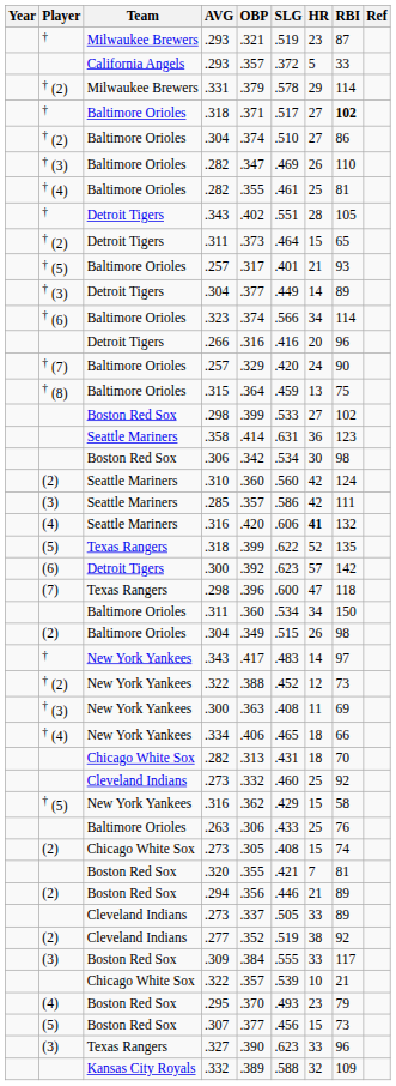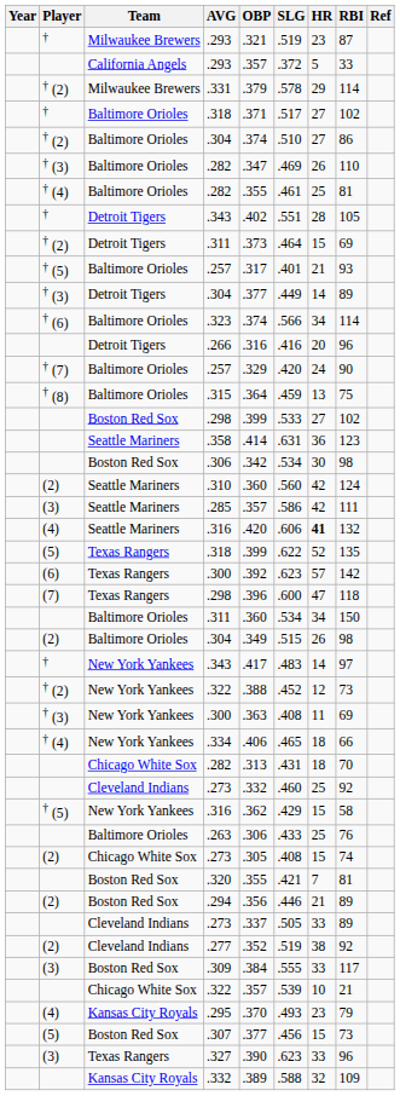 <table class="wikitable sortable" border="1">
 <tr>
 <th>Year</th>
 <th>Player</th>
 <th>Team</th>
 <th>AVG</th>
 <th>OBP</th>
 <th>SLG</th>
 <th>HR</th>
 <th>RBI</th>
 <th class="unsortable">Ref</th>
 </tr>
 <tr>
 <td></td>
 <td><sup>†</sup></td>
 <td><a href='#'>Milwaukee Brewers</a></td>
 <td>.293</td>
 <td>.321</td>
 <td>.519</td>
 <td>23</td>
 <td>87</td>
 <td></td>
 </tr>
 <tr>
 <td></td>
 <td></td>
 <td><a href='#'>California Angels</a></td>
 <td>.293</td>
 <td>.357</td>
 <td>.372</td>
 <td>5</td>
 <td>33</td>
 <td></td>
 </tr>
 <tr>
 <td></td>
 <td><sup>†</sup> (2)</td>
 <td>Milwaukee Brewers</td>
 <td>.331</td>
 <td>.379</td>
 <td>.578</td>
 <td>29</td>
 <td>114</td>
 <td></td>
 </tr>
 <tr>
 <td></td>
 <td><sup>†</sup></td>
 <td><a href='#'>Baltimore Orioles</a></td>
 <td>.318</td>
 <td>.371</td>
 <td>.517</td>
 <td>27</td>
-<td><strong>102</strong></td>
+<td>102</td>
 <td></td>
 </tr>
 <tr>
 <td></td>
 <td><sup>†</sup> (2)</td>
 <td>Baltimore Orioles</td>
 <td>.304</td>
 <td>.374</td>
 <td>.510</td>
 <td>27</td>
 <td>86</td>
 <td></td>
 </tr>
 <tr>
 <td></td>
 <td><sup>†</sup> (3)</td>
 <td>Baltimore Orioles</td>
 <td>.282</td>
 <td>.347</td>
 <td>.469</td>
 <td>26</td>
 <td>110</td>
 <td></td>
 </tr>
 <tr>
 <td></td>
 <td><sup>†</sup> (4)</td>
 <td>Baltimore Orioles</td>
 <td>.282</td>
 <td>.355</td>
 <td>.461</td>
 <td>25</td>
 <td>81</td>
 <td></td>
 </tr>
 <tr>
 <td></td>
 <td><sup>†</sup></td>
 <td><a href='#'>Detroit Tigers</a></td>
 <td>.343</td>
 <td>.402</td>
 <td>.551</td>
 <td>28</td>
 <td>105</td>
 <td></td>
 </tr>
 <tr>
 <td></td>
 <td><sup>†</sup> (2)</td>
 <td>Detroit Tigers</td>
 <td>.311</td>
 <td>.373</td>
 <td>.464</td>
 <td>15</td>
-<td>65</td>
+<td>69</td>
 <td></td>
 </tr>
 <tr>
 <td></td>
 <td><sup>†</sup> (5)</td>
 <td>Baltimore Orioles</td>
 <td>.257</td>
 <td>.317</td>
 <td>.401</td>
 <td>21</td>
 <td>93</td>
 <td></td>
 </tr>
 <tr>
 <td></td>
 <td><sup>†</sup> (3)</td>
 <td>Detroit Tigers</td>
 <td>.304</td>
 <td>.377</td>
 <td>.449</td>
 <td>14</td>
 <td>89</td>
 <td></td>
 </tr>
 <tr>
 <td></td>
 <td><sup>†</sup> (6)</td>
 <td>Baltimore Orioles</td>
 <td>.323</td>
 <td>.374</td>
 <td>.566</td>
 <td>34</td>
 <td>114</td>
 <td></td>
 </tr>
 <tr>
 <td></td>
 <td></td>
 <td>Detroit Tigers</td>
 <td>.266</td>
 <td>.316</td>
 <td>.416</td>
 <td>20</td>
 <td>96</td>
 <td></td>
 </tr>
 <tr>
 <td></td>
 <td><sup>†</sup> (7)</td>
 <td>Baltimore Orioles</td>
 <td>.257</td>
 <td>.329</td>
 <td>.420</td>
 <td>24</td>
 <td>90</td>
 <td></td>
 </tr>
 <tr>
 <td></td>
 <td><sup>†</sup> (8)</td>
 <td>Baltimore Orioles</td>
 <td>.315</td>
 <td>.364</td>
 <td>.459</td>
 <td>13</td>
 <td>75</td>
 <td></td>
 </tr>
 <tr>
 <td></td>
 <td></td>
 <td><a href='#'>Boston Red Sox</a></td>
 <td>.298</td>
 <td>.399</td>
 <td>.533</td>
 <td>27</td>
 <td>102</td>
 <td></td>
 </tr>
 <tr>
 <td></td>
 <td></td>
 <td><a href='#'>Seattle Mariners</a></td>
 <td>.358</td>
 <td>.414</td>
 <td>.631</td>
 <td>36</td>
 <td>123</td>
 <td></td>
 </tr>
 <tr>
 <td></td>
 <td></td>
 <td>Boston Red Sox</td>
 <td>.306</td>
 <td>.342</td>
 <td>.534</td>
 <td>30</td>
 <td>98</td>
 <td></td>
 </tr>
 <tr>
 <td></td>
 <td> (2)</td>
 <td>Seattle Mariners</td>
 <td>.310</td>
 <td>.360</td>
 <td>.560</td>
 <td>42</td>
 <td>124</td>
 <td></td>
 </tr>
 <tr>
 <td></td>
 <td> (3)</td>
 <td>Seattle Mariners</td>
 <td>.285</td>
 <td>.357</td>
 <td>.586</td>
 <td>42</td>
 <td>111</td>
 <td></td>
 </tr>
 <tr>
 <td></td>
 <td> (4)</td>
 <td>Seattle Mariners</td>
 <td>.316</td>
 <td>.420</td>
 <td>.606</td>
 <td><strong>41</strong></td>
 <td>132</td>
 <td></td>
 </tr>
 <tr>
 <td></td>
 <td> (5)</td>
 <td><a href='#'>Texas Rangers</a></td>
 <td>.318</td>
 <td>.399</td>
 <td>.622</td>
 <td>52</td>
 <td>135</td>
 <td></td>
 </tr>
 <tr>
 <td></td>
 <td> (6)</td>
-<td><a href='#'>Detroit Tigers</a></td>
+<td>Texas Rangers</td>
 <td>.300</td>
 <td>.392</td>
 <td>.623</td>
 <td>57</td>
 <td>142</td>
 <td></td>
 </tr>
 <tr>
 <td></td>
 <td> (7)</td>
 <td>Texas Rangers</td>
 <td>.298</td>
 <td>.396</td>
 <td>.600</td>
 <td>47</td>
 <td>118</td>
 <td></td>
 </tr>
 <tr>
 <td></td>
 <td></td>
 <td>Baltimore Orioles</td>
 <td>.311</td>
 <td>.360</td>
 <td>.534</td>
 <td>34</td>
 <td>150</td>
 <td></td>
 </tr>
 <tr>
 <td></td>
 <td> (2)</td>
 <td>Baltimore Orioles</td>
 <td>.304</td>
 <td>.349</td>
 <td>.515</td>
 <td>26</td>
 <td>98</td>
 <td></td>
 </tr>
 <tr>
 <td></td>
 <td><sup>†</sup></td>
 <td><a href='#'>New York Yankees</a></td>
 <td>.343</td>
 <td>.417</td>
 <td>.483</td>
 <td>14</td>
 <td>97</td>
 <td></td>
 </tr>
 <tr>
 <td></td>
 <td><sup>†</sup> (2)</td>
 <td>New York Yankees</td>
 <td>.322</td>
 <td>.388</td>
 <td>.452</td>
 <td>12</td>
 <td>73</td>
 <td></td>
 </tr>
 <tr>
 <td></td>
 <td><sup>†</sup> (3)</td>
 <td>New York Yankees</td>
 <td>.300</td>
 <td>.363</td>
 <td>.408</td>
 <td>11</td>
 <td>69</td>
 <td></td>
 </tr>
 <tr>
 <td></td>
 <td><sup>†</sup> (4)</td>
 <td>New York Yankees</td>
 <td>.334</td>
 <td>.406</td>
 <td>.465</td>
 <td>18</td>
 <td>66</td>
 <td></td>
 </tr>
 <tr>
 <td></td>
 <td></td>
 <td><a href='#'>Chicago White Sox</a></td>
 <td>.282</td>
 <td>.313</td>
 <td>.431</td>
 <td>18</td>
 <td>70</td>
 <td></td>
 </tr>
 <tr>
 <td></td>
 <td></td>
 <td><a href='#'>Cleveland Indians</a></td>
 <td>.273</td>
 <td>.332</td>
 <td>.460</td>
 <td>25</td>
 <td>92</td>
 <td></td>
 </tr>
 <tr>
 <td></td>
 <td><sup>†</sup> (5)</td>
 <td>New York Yankees</td>
 <td>.316</td>
 <td>.362</td>
 <td>.429</td>
 <td>15</td>
 <td>58</td>
 <td></td>
 </tr>
 <tr>
 <td></td>
 <td></td>
 <td>Baltimore Orioles</td>
 <td>.263</td>
 <td>.306</td>
 <td>.433</td>
 <td>25</td>
 <td>76</td>
 <td></td>
 </tr>
 <tr>
 <td></td>
 <td> (2)</td>
 <td>Chicago White Sox</td>
 <td>.273</td>
 <td>.305</td>
 <td>.408</td>
 <td>15</td>
 <td>74</td>
 <td></td>
 </tr>
 <tr>
 <td></td>
 <td></td>
 <td>Boston Red Sox</td>
 <td>.320</td>
 <td>.355</td>
 <td>.421</td>
 <td>7</td>
 <td>81</td>
 <td></td>
 </tr>
 <tr>
 <td></td>
 <td> (2)</td>
 <td>Boston Red Sox</td>
 <td>.294</td>
 <td>.356</td>
 <td>.446</td>
 <td>21</td>
 <td>89</td>
 <td></td>
 </tr>
 <tr>
 <td></td>
 <td></td>
 <td>Cleveland Indians</td>
 <td>.273</td>
 <td>.337</td>
 <td>.505</td>
 <td>33</td>
 <td>89</td>
 <td></td>
 </tr>
 <tr>
 <td></td>
 <td> (2)</td>
 <td>Cleveland Indians</td>
 <td>.277</td>
 <td>.352</td>
 <td>.519</td>
 <td>38</td>
 <td>92</td>
 <td></td>
 </tr>
 <tr>
 <td></td>
 <td> (3)</td>
 <td>Boston Red Sox</td>
 <td>.309</td>
 <td>.384</td>
 <td>.555</td>
 <td>33</td>
 <td>117</td>
 <td></td>
 </tr>
 <tr>
 <td></td>
 <td></td>
 <td>Chicago White Sox</td>
 <td>.322</td>
 <td>.357</td>
 <td>.539</td>
 <td>10</td>
 <td>21</td>
 <td></td>
 </tr>
 <tr>
 <td></td>
 <td> (4)</td>
-<td>Boston Red Sox</td>
+<td><a href='#'>Kansas City Royals</a></td>
 <td>.295</td>
 <td>.370</td>
 <td>.493</td>
 <td>23</td>
 <td>79</td>
 <td></td>
 </tr>
 <tr>
 <td></td>
 <td> (5)</td>
 <td>Boston Red Sox</td>
 <td>.307</td>
 <td>.377</td>
 <td>.456</td>
 <td>15</td>
 <td>73</td>
 <td></td>
 </tr>
 <tr>
 <td></td>
 <td> (3)</td>
 <td>Texas Rangers</td>
 <td>.327</td>
 <td>.390</td>
 <td>.623</td>
 <td>33</td>
 <td>96</td>
 <td></td>
 </tr>
 <tr>
 <td></td>
 <td></td>
 <td><a href='#'>Kansas City Royals</a></td>
 <td>.332</td>
 <td>.389</td>
 <td>.588</td>
 <td>32</td>
 <td>109</td>
 <td></td>
 </tr>
 </table>
